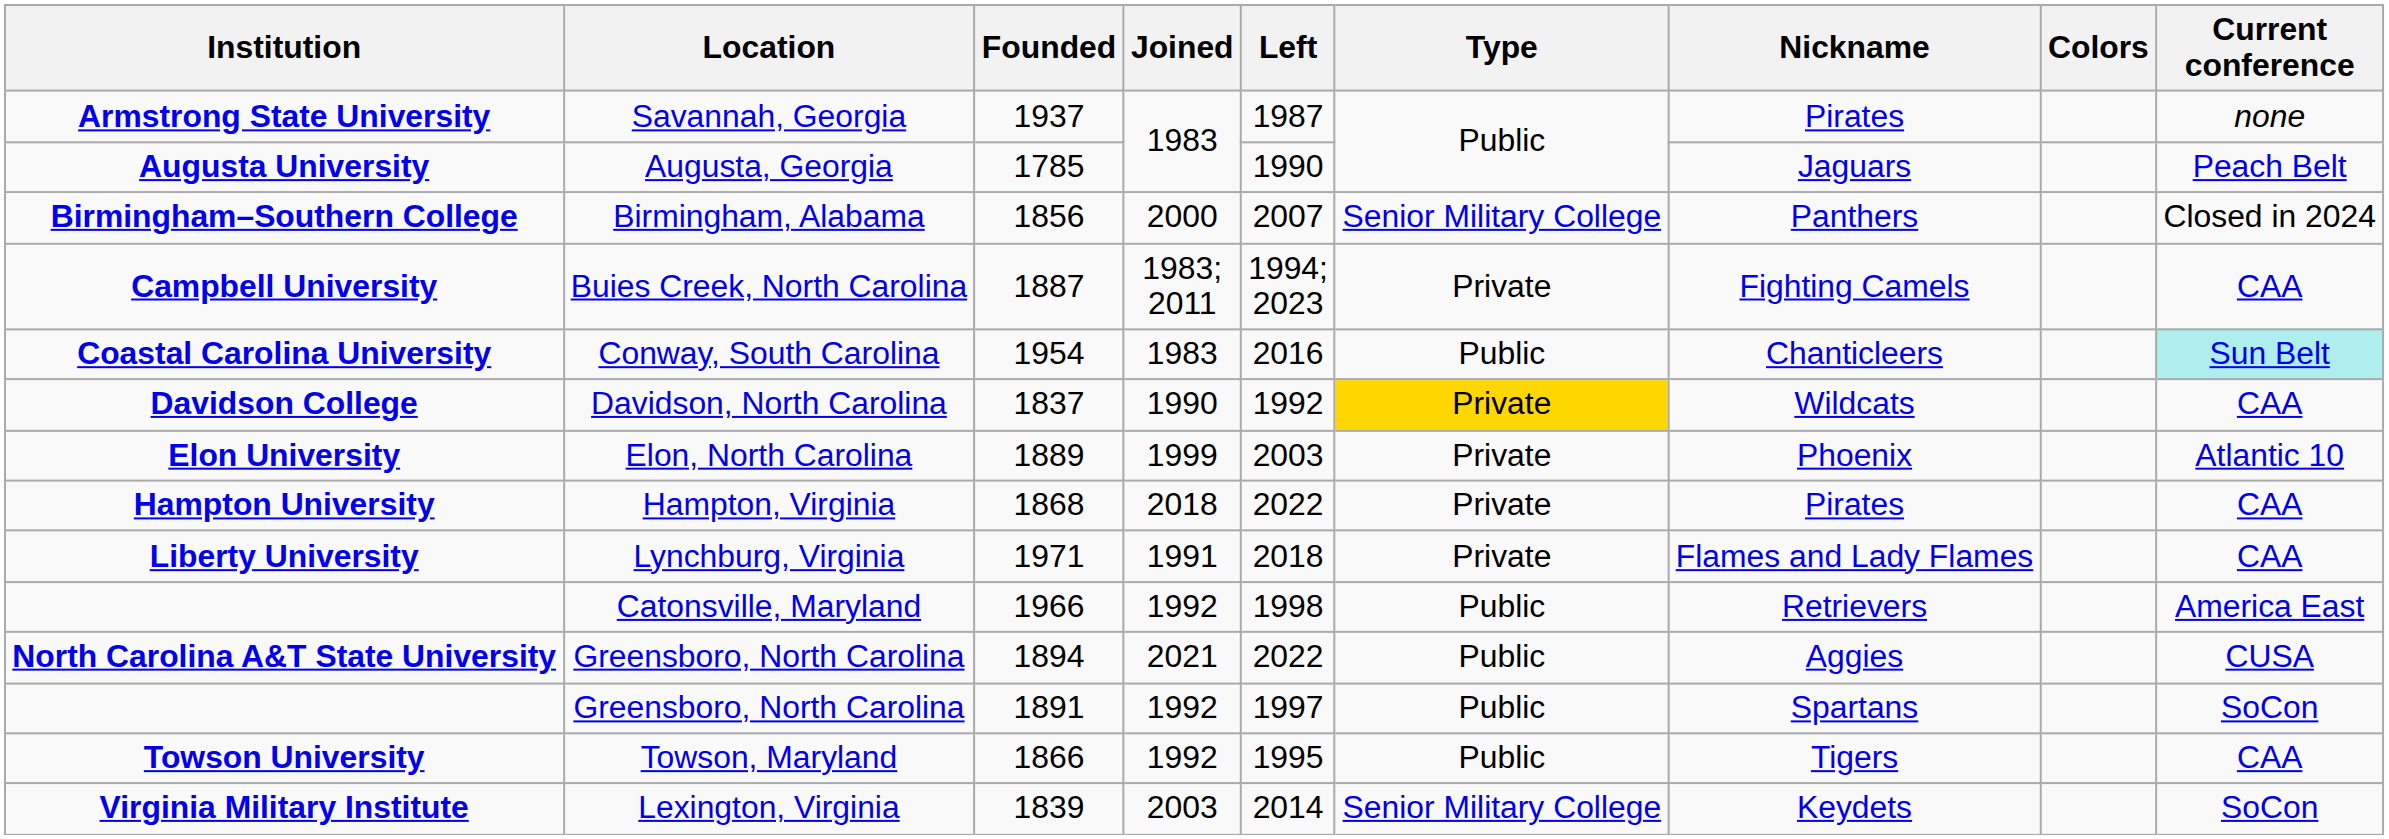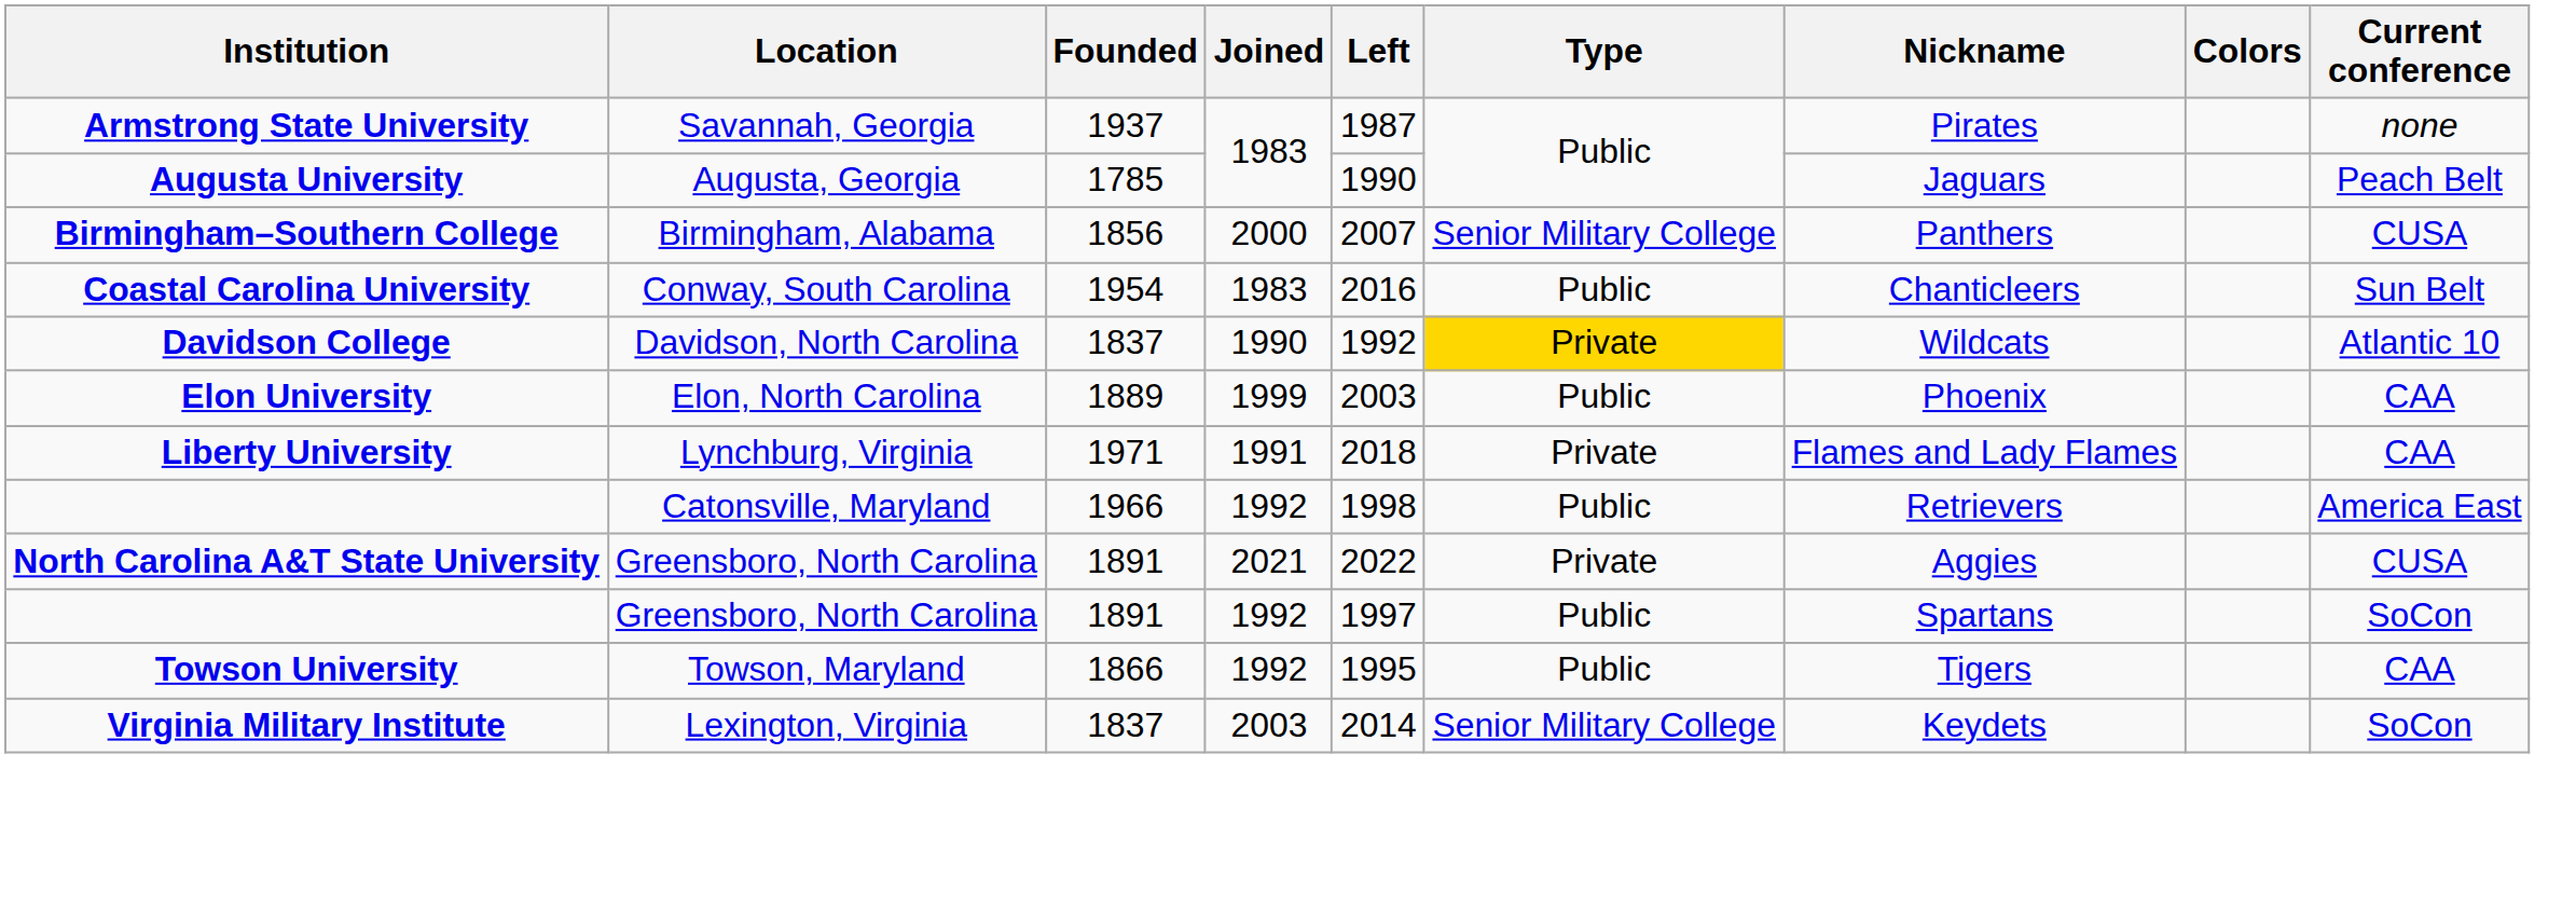 <table class="wikitable sortable" style="text-align:center;">
 <tr>
 <th>Institution</th>
 <th>Location</th>
 <th>Founded</th>
 <th>Joined</th>
 <th>Left</th>
 <th>Type</th>
 <th>Nickname</th>
 <th class="unsortable">Colors</th>
 <th>Current<br>conference</th>
 </tr>
 <tr>
 <td><strong><a href='#'>Armstrong State University</a></strong></td>
 <td><a href='#'>Savannah, Georgia</a></td>
 <td>1937</td>
 <td rowspan="2">1983</td>
 <td>1987</td>
 <td rowspan="2">Public</td>
 <td><a href='#'>Pirates</a></td>
 <td></td>
 <td><em>none</em></td>
 </tr>
 <tr>
 <td><strong><a href='#'>Augusta University</a></strong></td>
 <td><a href='#'>Augusta, Georgia</a></td>
 <td>1785</td>
 <td>1990</td>
 <td><a href='#'>Jaguars</a></td>
 <td></td>
 <td><a href='#'>Peach Belt</a></td>
 </tr>
 <tr>
 <td><strong><a href='#'>Birmingham–Southern College</a></strong></td>
 <td><a href='#'>Birmingham, Alabama</a></td>
 <td>1856</td>
 <td>2000</td>
 <td>2007</td>
 <td><a href='#'>Senior Military College</a></td>
 <td><a href='#'>Panthers</a></td>
 <td></td>
-<td>Closed in 2024</td>
-</tr>
-<tr>
-<td><strong><a href='#'>Campbell University</a></strong></td>
-<td><a href='#'>Buies Creek, North Carolina</a></td>
-<td>1887</td>
-<td>1983;<br>2011</td>
-<td>1994;<br>2023</td>
-<td>Private <br></td>
-<td><a href='#'>Fighting Camels</a></td>
-<td></td>
-<td><a href='#'>CAA</a></td>
+<td><a href='#'>CUSA</a></td>
 </tr>
 <tr>
 <td><strong><a href='#'>Coastal Carolina University</a></strong></td>
 <td><a href='#'>Conway, South Carolina</a></td>
 <td>1954</td>
 <td>1983</td>
 <td>2016</td>
 <td>Public</td>
 <td><a href='#'>Chanticleers</a></td>
 <td></td>
-<td style="background: paleturquoise;"><a href='#'>Sun Belt</a></td>
+<td><a href='#'>Sun Belt</a></td>
 </tr>
 <tr>
 <td><strong><a href='#'>Davidson College</a></strong></td>
 <td><a href='#'>Davidson, North Carolina</a></td>
 <td>1837</td>
 <td>1990</td>
 <td>1992</td>
 <td style="background: gold;">Private<br></td>
 <td><a href='#'>Wildcats</a></td>
 <td></td>
-<td><a href='#'>CAA</a></td>
+<td><a href='#'>Atlantic 10</a></td>
 </tr>
 <tr>
 <td><strong><a href='#'>Elon University</a></strong></td>
 <td><a href='#'>Elon, North Carolina</a></td>
 <td>1889</td>
 <td>1999</td>
 <td>2003</td>
-<td>Private<br></td>
+<td>Public</td>
 <td><a href='#'>Phoenix</a></td>
-<td></td>
-<td><a href='#'>Atlantic 10</a></td>
-</tr>
-<tr>
-<td><strong><a href='#'>Hampton University</a></strong></td>
-<td><a href='#'>Hampton, Virginia</a></td>
-<td>1868</td>
-<td>2018</td>
-<td>2022</td>
-<td>Private<br></td>
-<td><a href='#'>Pirates</a></td>
 <td></td>
 <td><a href='#'>CAA</a></td>
 </tr>
 <tr>
 <td><strong><a href='#'>Liberty University</a></strong></td>
 <td><a href='#'>Lynchburg, Virginia</a></td>
 <td>1971</td>
 <td>1991</td>
 <td>2018</td>
 <td>Private<br></td>
 <td><a href='#'>Flames and Lady Flames</a></td>
 <td></td>
 <td><a href='#'>CAA</a></td>
 </tr>
 <tr>
 <td></td>
 <td><a href='#'>Catonsville, Maryland</a></td>
 <td>1966</td>
 <td>1992</td>
 <td>1998</td>
 <td>Public</td>
 <td><a href='#'>Retrievers</a></td>
 <td></td>
 <td><a href='#'>America East</a></td>
 </tr>
 <tr>
 <td><strong><a href='#'>North Carolina A&T State University</a></strong></td>
 <td><a href='#'>Greensboro, North Carolina</a></td>
-<td>1894</td>
+<td>1891</td>
 <td>2021</td>
 <td>2022</td>
-<td>Public<br></td>
+<td>Private<br></td>
 <td><a href='#'>Aggies</a></td>
 <td></td>
 <td><a href='#'>CUSA</a></td>
 </tr>
 <tr>
 <td></td>
 <td><a href='#'>Greensboro, North Carolina</a></td>
 <td>1891</td>
 <td>1992</td>
 <td>1997</td>
 <td>Public</td>
 <td><a href='#'>Spartans</a></td>
 <td></td>
 <td><a href='#'>SoCon</a></td>
 </tr>
 <tr>
 <td><strong><a href='#'>Towson University</a></strong></td>
 <td><a href='#'>Towson, Maryland</a></td>
 <td>1866</td>
 <td>1992</td>
 <td>1995</td>
 <td>Public</td>
 <td><a href='#'>Tigers</a></td>
 <td></td>
 <td><a href='#'>CAA</a></td>
 </tr>
 <tr>
 <td><strong><a href='#'>Virginia Military Institute</a></strong></td>
 <td><a href='#'>Lexington, Virginia</a></td>
-<td>1839</td>
+<td>1837</td>
 <td>2003</td>
 <td>2014</td>
 <td><a href='#'>Senior Military College</a></td>
 <td><a href='#'>Keydets</a></td>
 <td></td>
 <td><a href='#'>SoCon</a></td>
 </tr>
 </table>
